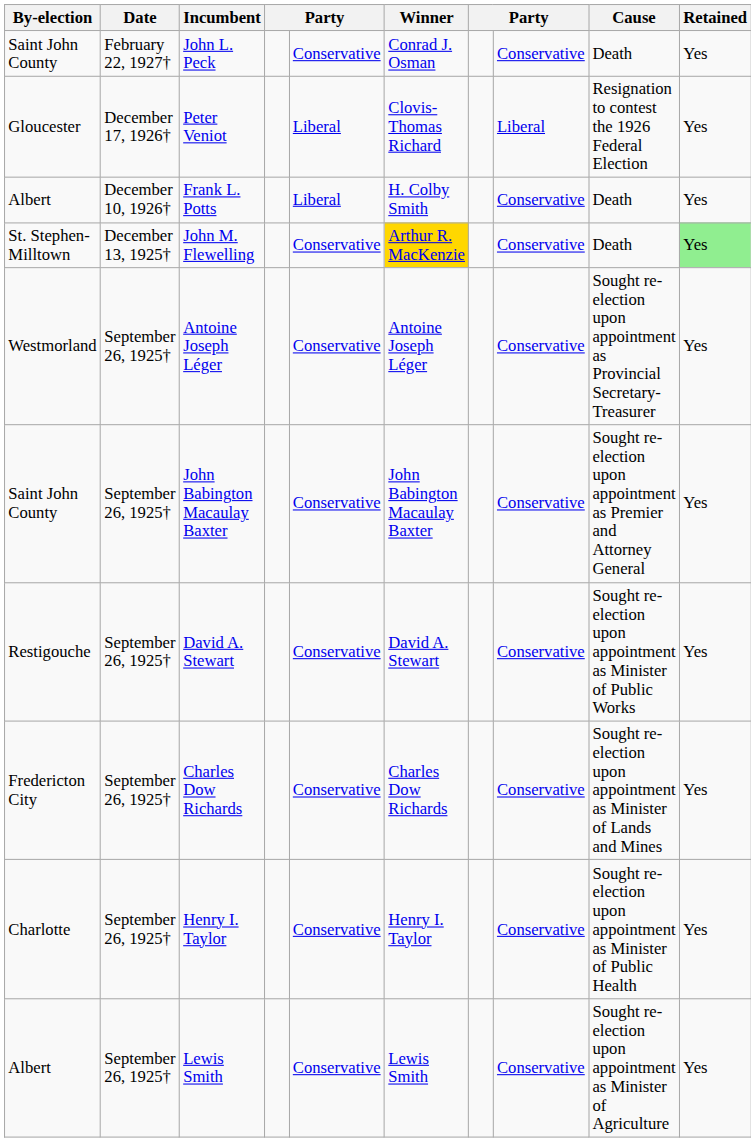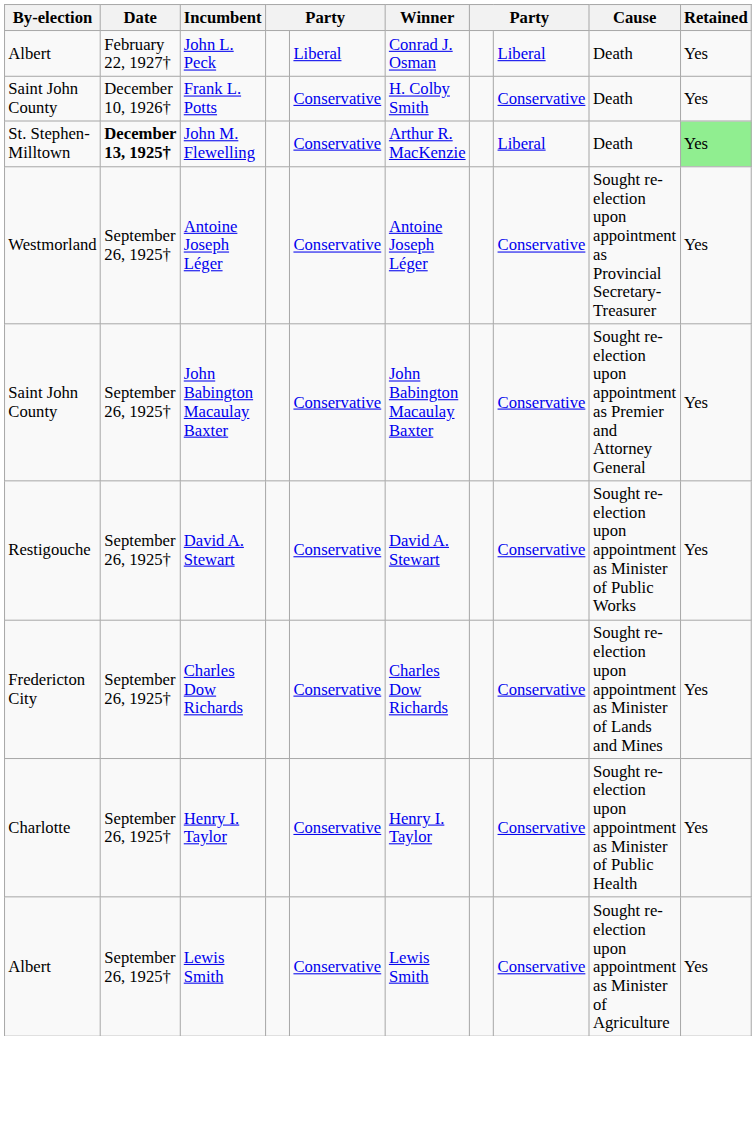 <table class=wikitable style="width:100%">
 <tr>
 <th>By-election</th>
 <th>Date</th>
 <th>Incumbent</th>
 <th colspan=2>Party</th>
 <th>Winner</th>
 <th colspan=2>Party</th>
 <th>Cause</th>
 <th>Retained</th>
 </tr>
 <tr>
-<td>Saint John County</td>
+<td>Albert</td>
 <td>February 22, 1927†</td>
 <td><a href='#'>John L. Peck</a></td>
 <td>    </td>
-<td><a href='#'>Conservative</a></td>
+<td><a href='#'>Liberal</a></td>
 <td><a href='#'>Conrad J. Osman</a></td>
 <td>    </td>
-<td><a href='#'>Conservative</a></td>
+<td><a href='#'>Liberal</a></td>
 <td>Death</td>
 <td>Yes</td>
 </tr>
 <tr>
-<td>Gloucester</td>
-<td>December 17, 1926†</td>
-<td><a href='#'>Peter Veniot</a></td>
-<td>    </td>
-<td><a href='#'>Liberal</a></td>
-<td><a href='#'>Clovis-Thomas Richard</a></td>
-<td>    </td>
-<td><a href='#'>Liberal</a></td>
-<td>Resignation to contest the 1926 Federal Election</td>
-<td>Yes</td>
-</tr>
-<tr>
-<td>Albert</td>
+<td>Saint John County</td>
 <td>December 10, 1926†</td>
 <td><a href='#'>Frank L. Potts</a></td>
 <td>    </td>
-<td><a href='#'>Liberal</a></td>
+<td><a href='#'>Conservative</a></td>
 <td><a href='#'>H. Colby Smith</a></td>
 <td>    </td>
 <td><a href='#'>Conservative</a></td>
 <td>Death</td>
 <td>Yes</td>
 </tr>
 <tr>
 <td>St. Stephen-Milltown</td>
-<td>December 13, 1925†</td>
+<td><strong>December 13, 1925†</strong></td>
 <td><a href='#'>John M. Flewelling</a></td>
 <td>    </td>
 <td><a href='#'>Conservative</a></td>
-<td style="background: gold;"><a href='#'>Arthur R. MacKenzie</a></td>
+<td><a href='#'>Arthur R. MacKenzie</a></td>
 <td>    </td>
-<td><a href='#'>Conservative</a></td>
+<td><a href='#'>Liberal</a></td>
 <td>Death</td>
 <td style="background: lightgreen;">Yes</td>
 </tr>
 <tr>
 <td>Westmorland</td>
 <td>September 26, 1925†</td>
 <td><a href='#'>Antoine Joseph Léger</a></td>
 <td>    </td>
 <td><a href='#'>Conservative</a></td>
 <td><a href='#'>Antoine Joseph Léger</a></td>
 <td>    </td>
 <td><a href='#'>Conservative</a></td>
 <td>Sought re-election upon appointment as Provincial Secretary-Treasurer</td>
 <td>Yes</td>
 </tr>
 <tr>
 <td>Saint John County</td>
 <td>September 26, 1925†</td>
 <td><a href='#'>John Babington Macaulay Baxter</a></td>
 <td>    </td>
 <td><a href='#'>Conservative</a></td>
 <td><a href='#'>John Babington Macaulay Baxter</a></td>
 <td>    </td>
 <td><a href='#'>Conservative</a></td>
 <td>Sought re-election upon appointment as Premier and Attorney General</td>
 <td>Yes</td>
 </tr>
 <tr>
 <td>Restigouche</td>
 <td>September 26, 1925†</td>
 <td><a href='#'>David A. Stewart</a></td>
 <td>    </td>
 <td><a href='#'>Conservative</a></td>
 <td><a href='#'>David A. Stewart</a></td>
 <td>    </td>
 <td><a href='#'>Conservative</a></td>
 <td>Sought re-election upon appointment as Minister of Public Works</td>
 <td>Yes</td>
 </tr>
 <tr>
 <td>Fredericton City</td>
 <td>September 26, 1925†</td>
 <td><a href='#'>Charles Dow Richards</a></td>
 <td>    </td>
 <td><a href='#'>Conservative</a></td>
 <td><a href='#'>Charles Dow Richards</a></td>
 <td>    </td>
 <td><a href='#'>Conservative</a></td>
 <td>Sought re-election upon appointment as Minister of Lands and Mines</td>
 <td>Yes</td>
 </tr>
 <tr>
 <td>Charlotte</td>
 <td>September 26, 1925†</td>
 <td><a href='#'>Henry I. Taylor</a></td>
 <td>    </td>
 <td><a href='#'>Conservative</a></td>
 <td><a href='#'>Henry I. Taylor</a></td>
 <td>    </td>
 <td><a href='#'>Conservative</a></td>
 <td>Sought re-election upon appointment as Minister of Public Health</td>
 <td>Yes</td>
 </tr>
 <tr>
 <td>Albert</td>
 <td>September 26, 1925†</td>
 <td><a href='#'>Lewis Smith</a></td>
 <td>    </td>
 <td><a href='#'>Conservative</a></td>
 <td><a href='#'>Lewis Smith</a></td>
 <td>    </td>
 <td><a href='#'>Conservative</a></td>
 <td>Sought re-election upon appointment as Minister of Agriculture</td>
 <td>Yes</td>
 </tr>
 </table>
